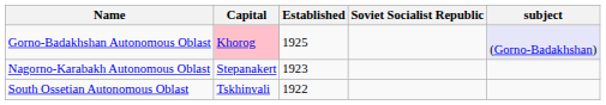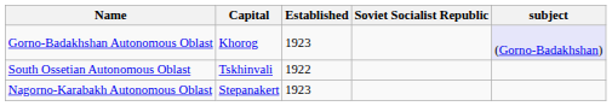 <table class="wikitable sortable">
 <tr>
 <th>Name</th>
 <th>Capital</th>
 <th>Established</th>
 <th>Soviet Socialist Republic</th>
 <th> subject</th>
 </tr>
 <tr>
 <td><a href='#'>Gorno-Badakhshan Autonomous Oblast</a></td>
-<td style="background: pink;"><a href='#'>Khorog</a></td>
-<td>1925</td>
+<td><a href='#'>Khorog</a></td>
+<td>1923</td>
 <td></td>
 <td style="background: lavender;"><br>(<a href='#'>Gorno-Badakhshan</a>)</td>
+</tr>
+<tr>
+<td><a href='#'>South Ossetian Autonomous Oblast</a></td>
+<td><a href='#'>Tskhinvali</a></td>
+<td>1922</td>
+<td></td>
+<td></td>
 </tr>
 <tr>
 <td><a href='#'>Nagorno-Karabakh Autonomous Oblast</a></td>
 <td><a href='#'>Stepanakert</a></td>
 <td>1923</td>
 <td></td>
 <td></td>
 </tr>
-<tr>
-<td><a href='#'>South Ossetian Autonomous Oblast</a></td>
-<td><a href='#'>Tskhinvali</a></td>
-<td>1922</td>
-<td></td>
-<td></td>
-</tr>
 </table>
